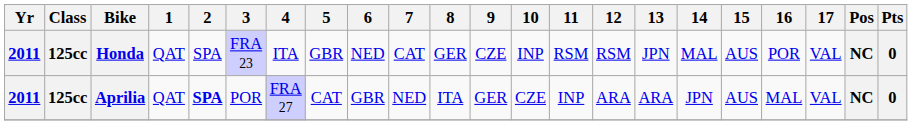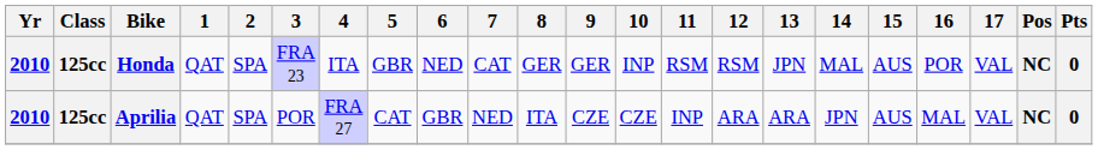 <table class="wikitable" style="text-align:center">
 <tr>
 <th>Yr</th>
 <th>Class</th>
 <th>Bike</th>
 <th>1</th>
 <th>2</th>
 <th>3</th>
 <th>4</th>
 <th>5</th>
 <th>6</th>
 <th>7</th>
 <th>8</th>
 <th>9</th>
 <th>10</th>
 <th>11</th>
 <th>12</th>
 <th>13</th>
 <th>14</th>
 <th>15</th>
 <th>16</th>
 <th>17</th>
 <th>Pos</th>
 <th>Pts</th>
 </tr>
 <tr>
-<th align="left"><a href='#'>2011</a></th>
+<th align="left"><a href='#'>2010</a></th>
 <th align="left">125cc</th>
 <th align="left"><a href='#'>Honda</a></th>
 <td><a href='#'>QAT</a></td>
 <td><a href='#'>SPA</a></td>
 <td style="background:#cfcfff;"><a href='#'>FRA</a><br><small>23</small></td>
 <td><a href='#'>ITA</a></td>
 <td><a href='#'>GBR</a></td>
 <td><a href='#'>NED</a></td>
 <td><a href='#'>CAT</a></td>
 <td><a href='#'>GER</a></td>
-<td><a href='#'>CZE</a></td>
+<td><a href='#'>GER</a></td>
 <td><a href='#'>INP</a></td>
 <td><a href='#'>RSM</a></td>
 <td><a href='#'>RSM</a></td>
 <td><a href='#'>JPN</a></td>
 <td><a href='#'>MAL</a></td>
 <td><a href='#'>AUS</a></td>
 <td><a href='#'>POR</a></td>
 <td><a href='#'>VAL</a></td>
 <th>NC</th>
 <th>0</th>
 </tr>
 <tr>
-<th align="left"><a href='#'>2011</a></th>
+<th align="left"><a href='#'>2010</a></th>
 <th align="left">125cc</th>
 <th align="left"><a href='#'>Aprilia</a></th>
 <td><a href='#'>QAT</a></td>
-<td><strong><a href='#'>SPA</a></strong></td>
+<td><a href='#'>SPA</a></td>
 <td><a href='#'>POR</a></td>
 <td style="background:#cfcfff;"><a href='#'>FRA</a><br><small>27</small></td>
 <td><a href='#'>CAT</a></td>
 <td><a href='#'>GBR</a></td>
 <td><a href='#'>NED</a></td>
 <td><a href='#'>ITA</a></td>
-<td><a href='#'>GER</a></td>
+<td><a href='#'>CZE</a></td>
 <td><a href='#'>CZE</a></td>
 <td><a href='#'>INP</a></td>
 <td><a href='#'>ARA</a></td>
 <td><a href='#'>ARA</a></td>
 <td><a href='#'>JPN</a></td>
 <td><a href='#'>AUS</a></td>
 <td><a href='#'>MAL</a></td>
 <td><a href='#'>VAL</a></td>
 <th>NC</th>
 <th>0</th>
 </tr>
 <tr>
 </tr>
 </table>
